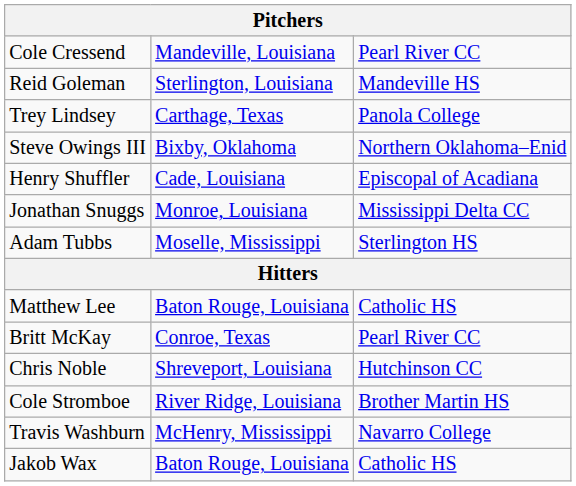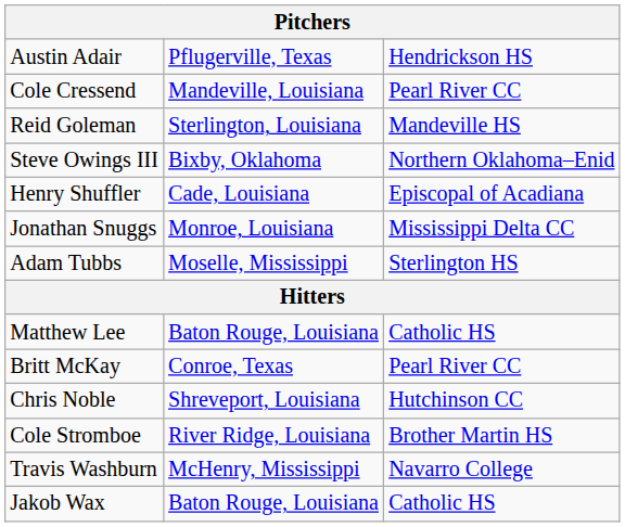 <table class="wikitable">
 <tr>
 <th colspan=3>Pitchers</th>
+</tr>
+<tr>
+<td>Austin Adair</td>
+<td><a href='#'>Pflugerville, Texas</a></td>
+<td><a href='#'>Hendrickson HS</a></td>
 </tr>
 <tr>
 <td>Cole Cressend</td>
 <td><a href='#'>Mandeville, Louisiana</a></td>
 <td><a href='#'>Pearl River CC</a></td>
 </tr>
 <tr>
 <td>Reid Goleman</td>
 <td><a href='#'>Sterlington, Louisiana</a></td>
 <td><a href='#'>Mandeville HS</a></td>
-</tr>
-<tr>
-<td>Trey Lindsey</td>
-<td><a href='#'>Carthage, Texas</a></td>
-<td><a href='#'>Panola College</a></td>
 </tr>
 <tr>
 <td>Steve Owings III</td>
 <td><a href='#'>Bixby, Oklahoma</a></td>
 <td><a href='#'>Northern Oklahoma–Enid</a></td>
 </tr>
 <tr>
 <td>Henry Shuffler</td>
 <td><a href='#'>Cade, Louisiana</a></td>
 <td><a href='#'>Episcopal of Acadiana</a></td>
 </tr>
 <tr>
 <td>Jonathan Snuggs</td>
 <td><a href='#'>Monroe, Louisiana</a></td>
 <td><a href='#'>Mississippi Delta CC</a></td>
 </tr>
 <tr>
 <td>Adam Tubbs</td>
 <td><a href='#'>Moselle, Mississippi</a></td>
 <td><a href='#'>Sterlington HS</a></td>
 </tr>
 <tr>
 <th colspan=3>Hitters</th>
 </tr>
 <tr>
 <td>Matthew Lee</td>
 <td><a href='#'>Baton Rouge, Louisiana</a></td>
 <td><a href='#'>Catholic HS</a></td>
 </tr>
 <tr>
 <td>Britt McKay</td>
 <td><a href='#'>Conroe, Texas</a></td>
 <td><a href='#'>Pearl River CC</a></td>
 </tr>
 <tr>
 <td>Chris Noble</td>
 <td><a href='#'>Shreveport, Louisiana</a></td>
 <td><a href='#'>Hutchinson CC</a></td>
 </tr>
 <tr>
 <td>Cole Stromboe</td>
 <td><a href='#'>River Ridge, Louisiana</a></td>
 <td><a href='#'>Brother Martin HS</a></td>
 </tr>
 <tr>
 <td>Travis Washburn</td>
 <td><a href='#'>McHenry, Mississippi</a></td>
 <td><a href='#'>Navarro College</a></td>
 </tr>
 <tr>
 <td>Jakob Wax</td>
 <td><a href='#'>Baton Rouge, Louisiana</a></td>
 <td><a href='#'>Catholic HS</a></td>
 </tr>
 </table>
